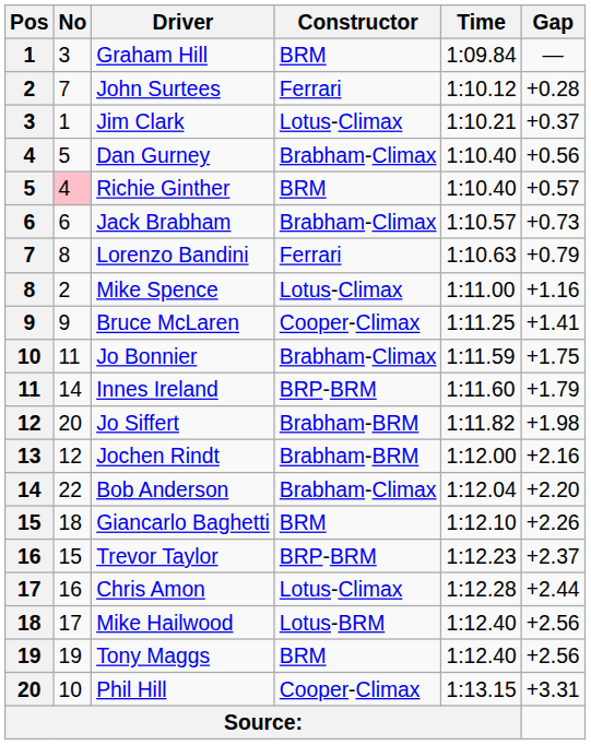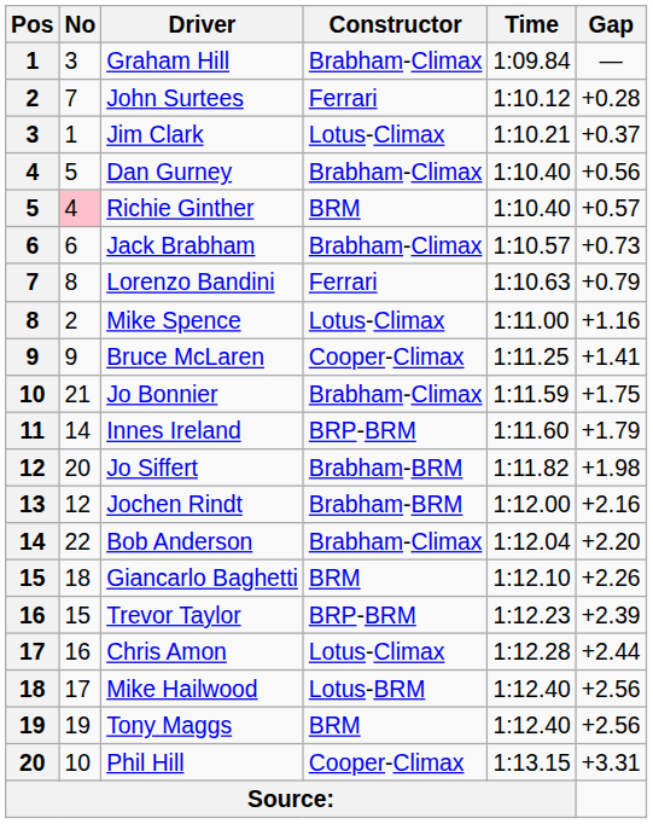 <table class="wikitable sortable" style="font-size: 95%">
 <tr>
 <th>Pos</th>
 <th>No</th>
 <th>Driver</th>
 <th>Constructor</th>
 <th>Time</th>
 <th>Gap</th>
 </tr>
 <tr>
 <th>1</th>
 <td>3</td>
 <td> <a href='#'>Graham Hill</a></td>
-<td><a href='#'>BRM</a></td>
+<td><a href='#'>Brabham</a>-<a href='#'>Climax</a></td>
 <td>1:09.84</td>
 <td align="center">—</td>
 </tr>
 <tr>
 <th>2</th>
 <td>7</td>
 <td> <a href='#'>John Surtees</a></td>
 <td><a href='#'>Ferrari</a></td>
 <td>1:10.12</td>
 <td>+0.28</td>
 </tr>
 <tr>
 <th>3</th>
 <td>1</td>
 <td> <a href='#'>Jim Clark</a></td>
 <td><a href='#'>Lotus</a>-<a href='#'>Climax</a></td>
 <td>1:10.21</td>
 <td>+0.37</td>
 </tr>
 <tr>
 <th>4</th>
 <td>5</td>
 <td> <a href='#'>Dan Gurney</a></td>
 <td><a href='#'>Brabham</a>-<a href='#'>Climax</a></td>
 <td>1:10.40</td>
 <td>+0.56</td>
 </tr>
 <tr>
 <th>5</th>
 <td style="background: pink;">4</td>
 <td> <a href='#'>Richie Ginther</a></td>
 <td><a href='#'>BRM</a></td>
 <td>1:10.40</td>
 <td>+0.57</td>
 </tr>
 <tr>
 <th>6</th>
 <td>6</td>
 <td> <a href='#'>Jack Brabham</a></td>
 <td><a href='#'>Brabham</a>-<a href='#'>Climax</a></td>
 <td>1:10.57</td>
 <td>+0.73</td>
 </tr>
 <tr>
 <th>7</th>
 <td>8</td>
 <td> <a href='#'>Lorenzo Bandini</a></td>
 <td><a href='#'>Ferrari</a></td>
 <td>1:10.63</td>
 <td>+0.79</td>
 </tr>
 <tr>
 <th>8</th>
 <td>2</td>
 <td> <a href='#'>Mike Spence</a></td>
 <td><a href='#'>Lotus</a>-<a href='#'>Climax</a></td>
 <td>1:11.00</td>
 <td>+1.16</td>
 </tr>
 <tr>
 <th>9</th>
 <td>9</td>
 <td> <a href='#'>Bruce McLaren</a></td>
 <td><a href='#'>Cooper</a>-<a href='#'>Climax</a></td>
 <td>1:11.25</td>
 <td>+1.41</td>
 </tr>
 <tr>
 <th>10</th>
-<td>11</td>
+<td>21</td>
 <td> <a href='#'>Jo Bonnier</a></td>
 <td><a href='#'>Brabham</a>-<a href='#'>Climax</a></td>
 <td>1:11.59</td>
 <td>+1.75</td>
 </tr>
 <tr>
 <th>11</th>
 <td>14</td>
 <td> <a href='#'>Innes Ireland</a></td>
 <td><a href='#'>BRP</a>-<a href='#'>BRM</a></td>
 <td>1:11.60</td>
 <td>+1.79</td>
 </tr>
 <tr>
 <th>12</th>
 <td>20</td>
 <td> <a href='#'>Jo Siffert</a></td>
 <td><a href='#'>Brabham</a>-<a href='#'>BRM</a></td>
 <td>1:11.82</td>
 <td>+1.98</td>
 </tr>
 <tr>
 <th>13</th>
 <td>12</td>
 <td> <a href='#'>Jochen Rindt</a></td>
 <td><a href='#'>Brabham</a>-<a href='#'>BRM</a></td>
 <td>1:12.00</td>
 <td>+2.16</td>
 </tr>
 <tr>
 <th>14</th>
 <td>22</td>
 <td> <a href='#'>Bob Anderson</a></td>
 <td><a href='#'>Brabham</a>-<a href='#'>Climax</a></td>
 <td>1:12.04</td>
 <td>+2.20</td>
 </tr>
 <tr>
 <th>15</th>
 <td>18</td>
 <td> <a href='#'>Giancarlo Baghetti</a></td>
 <td><a href='#'>BRM</a></td>
 <td>1:12.10</td>
 <td>+2.26</td>
 </tr>
 <tr>
 <th>16</th>
 <td>15</td>
 <td> <a href='#'>Trevor Taylor</a></td>
 <td><a href='#'>BRP</a>-<a href='#'>BRM</a></td>
 <td>1:12.23</td>
-<td>+2.37</td>
+<td>+2.39</td>
 </tr>
 <tr>
 <th>17</th>
 <td>16</td>
 <td> <a href='#'>Chris Amon</a></td>
 <td><a href='#'>Lotus</a>-<a href='#'>Climax</a></td>
 <td>1:12.28</td>
 <td>+2.44</td>
 </tr>
 <tr>
 <th>18</th>
 <td>17</td>
 <td> <a href='#'>Mike Hailwood</a></td>
 <td><a href='#'>Lotus</a>-<a href='#'>BRM</a></td>
 <td>1:12.40</td>
 <td>+2.56</td>
 </tr>
 <tr>
 <th>19</th>
 <td>19</td>
 <td> <a href='#'>Tony Maggs</a></td>
 <td><a href='#'>BRM</a></td>
 <td>1:12.40</td>
 <td>+2.56</td>
 </tr>
 <tr>
 <th>20</th>
 <td>10</td>
 <td> <a href='#'>Phil Hill</a></td>
 <td><a href='#'>Cooper</a>-<a href='#'>Climax</a></td>
 <td>1:13.15</td>
 <td>+3.31</td>
 </tr>
 <tr>
 <th colspan="5">Source:</th>
 </tr>
 </table>
